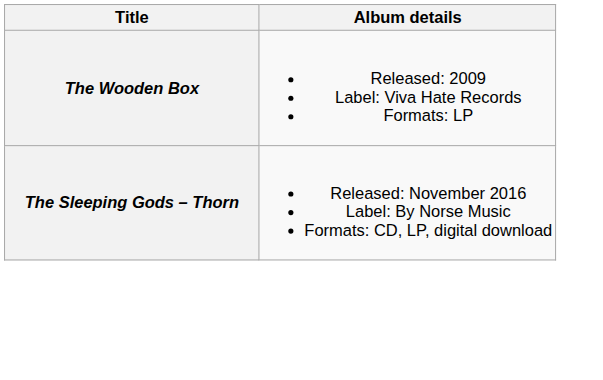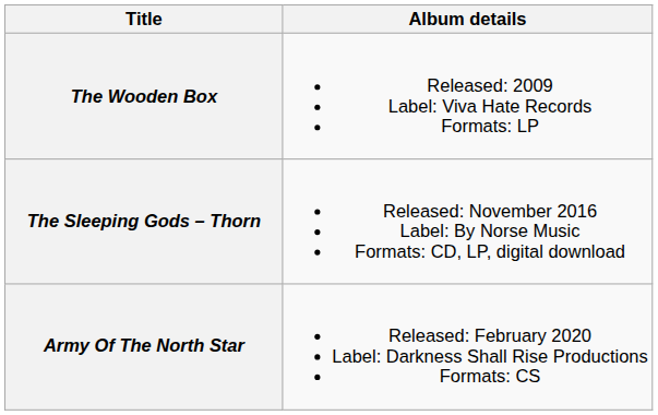 <table class="wikitable plainrowheaders" style="text-align:center;">
 <tr>
 <th scope="col" style="width:15em;">Title</th>
 <th scope="col">Album details</th>
 </tr>
 <tr>
 <th scope="row"><em>The Wooden Box</em></th>
 <td><br><ul><li>Released: 2009</li><li>Label: Viva Hate Records</li><li>Formats: LP</li></ul></td>
 </tr>
 <tr>
 <th scope="row"><em>The Sleeping Gods – Thorn</em></th>
 <td><br><ul><li>Released: November 2016</li><li>Label: By Norse Music</li><li>Formats: CD, LP, digital download</li></ul></td>
 </tr>
+<tr>
+<th scope="row"><em>Army Of The North Star</em></th>
+<td><br><ul><li>Released: February 2020</li><li>Label: Darkness Shall Rise Productions</li><li>Formats: CS</li></ul></td>
+</tr>
 </table>
